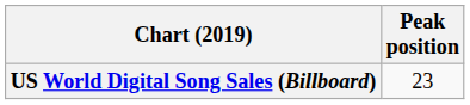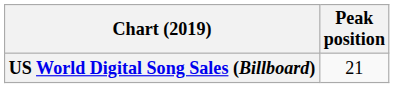 <table class="wikitable plainrowheaders" style="text-align:center">
 <tr>
 <th scope="col">Chart (2019)</th>
 <th scope="col">Peak<br>position</th>
 </tr>
 <tr>
 <th scope="row">US <a href='#'>World Digital Song Sales</a>  (<em>Billboard</em>)</th>
-<td>23</td>
+<td>21</td>
 </tr>
 </table>
